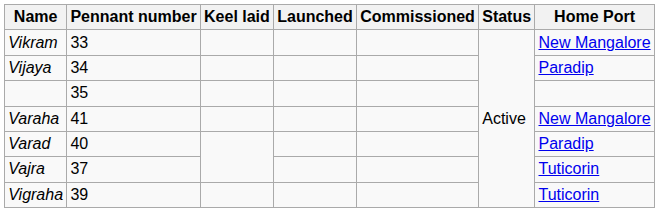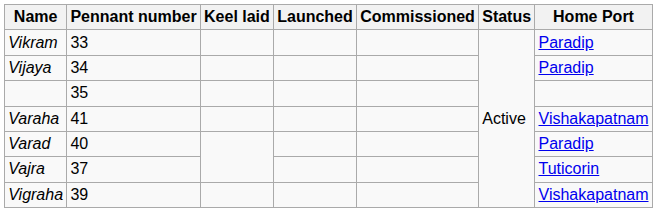 <table class="wikitable sortable">
 <tr>
 <th>Name</th>
 <th>Pennant number</th>
 <th>Keel laid</th>
 <th>Launched</th>
 <th>Commissioned</th>
 <th>Status</th>
 <th>Home Port</th>
 </tr>
 <tr>
 <td><em>Vikram</em></td>
 <td>33</td>
 <td></td>
 <td></td>
 <td></td>
 <td rowspan="7">Active</td>
-<td><a href='#'>New Mangalore</a></td>
+<td><a href='#'>Paradip</a></td>
 </tr>
 <tr>
 <td><em>Vijaya</em></td>
 <td>34</td>
 <td></td>
 <td></td>
 <td></td>
 <td><a href='#'>Paradip</a></td>
 </tr>
 <tr>
 <td></td>
 <td>35</td>
 <td></td>
 <td></td>
 <td></td>
 <td></td>
 </tr>
 <tr>
 <td><em>Varaha</em></td>
 <td>41</td>
 <td></td>
 <td></td>
 <td></td>
-<td><a href='#'>New Mangalore</a></td>
+<td><a href='#'>Vishakapatnam</a></td>
 </tr>
 <tr>
 <td><em>Varad</em></td>
 <td>40</td>
 <td rowspan="2"></td>
 <td></td>
 <td></td>
 <td><a href='#'>Paradip</a></td>
 </tr>
 <tr>
 <td><em>Vajra</em></td>
 <td>37</td>
 <td></td>
 <td></td>
 <td><a href='#'>Tuticorin</a></td>
 </tr>
 <tr>
 <td><em>Vigraha</em></td>
 <td>39</td>
 <td></td>
 <td></td>
 <td></td>
-<td><a href='#'>Tuticorin</a></td>
+<td><a href='#'>Vishakapatnam</a></td>
 </tr>
 <tr>
 </tr>
 </table>
